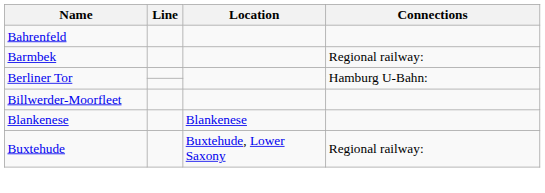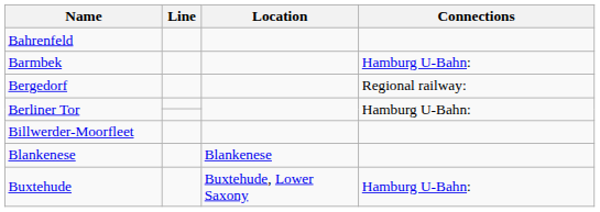 <table class="wikitable">
 <tr>
 <th width="165px">Name</th>
 <th width="35px">Line</th>
 <th width="165px">Location</th>
 <th width="250px">Connections</th>
 </tr>
 <tr>
 <td><a href='#'>Bahrenfeld</a></td>
 <td></td>
 <td></td>
 <td></td>
 </tr>
 <tr>
 <td><a href='#'>Barmbek</a></td>
+<td></td>
+<td></td>
+<td><a href='#'>Hamburg U-Bahn</a>: <br></td>
+</tr>
+<tr>
+<td><a href='#'>Bergedorf</a></td>
 <td></td>
 <td></td>
 <td>Regional railway: <br></td>
 </tr>
 <tr>
 <td rowspan="2"><a href='#'>Berliner Tor</a></td>
 <td></td>
 <td rowspan="2"></td>
 <td rowspan="2">Hamburg U-Bahn:   <br></td>
 </tr>
 <tr>
 <td></td>
 </tr>
 <tr>
 <td><a href='#'>Billwerder-Moorfleet</a></td>
 <td></td>
 <td></td>
 <td></td>
 </tr>
 <tr>
 <td><a href='#'>Blankenese</a></td>
 <td></td>
 <td><a href='#'>Blankenese</a></td>
 <td></td>
 </tr>
 <tr>
 <td><a href='#'>Buxtehude</a></td>
 <td></td>
 <td><a href='#'>Buxtehude</a>, <a href='#'>Lower Saxony</a></td>
-<td>Regional railway:  <br></td>
+<td><a href='#'>Hamburg U-Bahn</a>: <br></td>
 </tr>
 </table>
